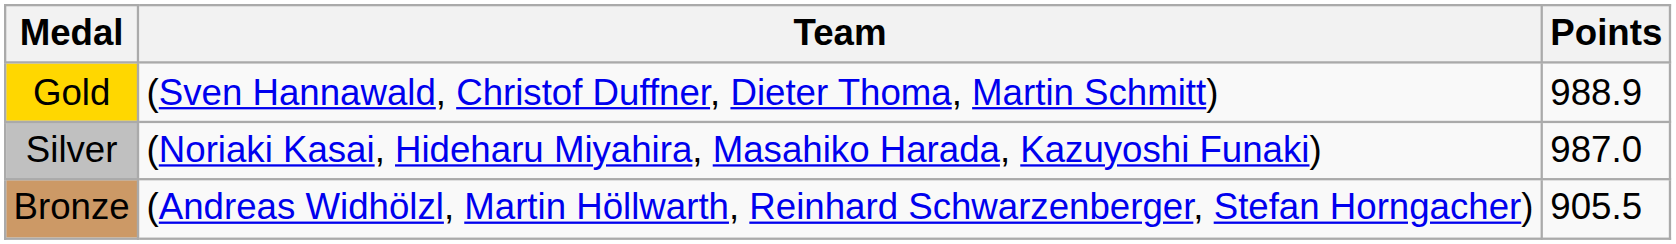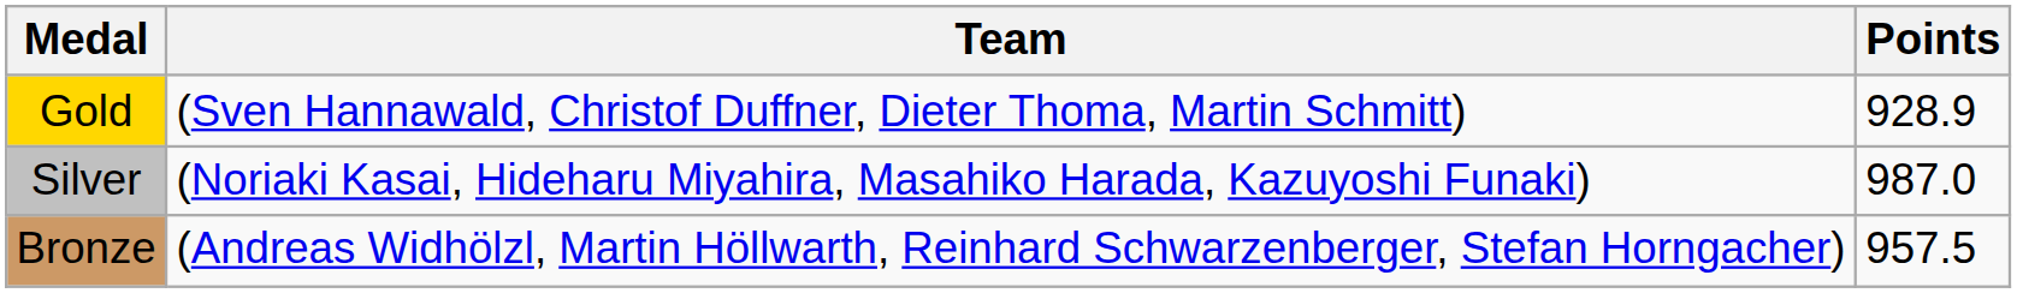 <table class="wikitable">
 <tr>
 <th>Medal</th>
 <th>Team</th>
 <th>Points</th>
 </tr>
 <tr>
 <td style="text-align:center;background-color:gold;">Gold</td>
 <td> (<a href='#'>Sven Hannawald</a>, <a href='#'>Christof Duffner</a>, <a href='#'>Dieter Thoma</a>, <a href='#'>Martin Schmitt</a>)</td>
-<td>988.9</td>
+<td>928.9</td>
 </tr>
 <tr>
 <td style="text-align:center;background-color:silver;">Silver</td>
 <td> (<a href='#'>Noriaki Kasai</a>, <a href='#'>Hideharu Miyahira</a>, <a href='#'>Masahiko Harada</a>, <a href='#'>Kazuyoshi Funaki</a>)</td>
 <td>987.0</td>
 </tr>
 <tr>
 <td style="text-align:center;background-color:#CC9966;">Bronze</td>
 <td> (<a href='#'>Andreas Widhölzl</a>, <a href='#'>Martin Höllwarth</a>, <a href='#'>Reinhard Schwarzenberger</a>, <a href='#'>Stefan Horngacher</a>)</td>
-<td>905.5</td>
+<td>957.5</td>
 </tr>
 </table>
